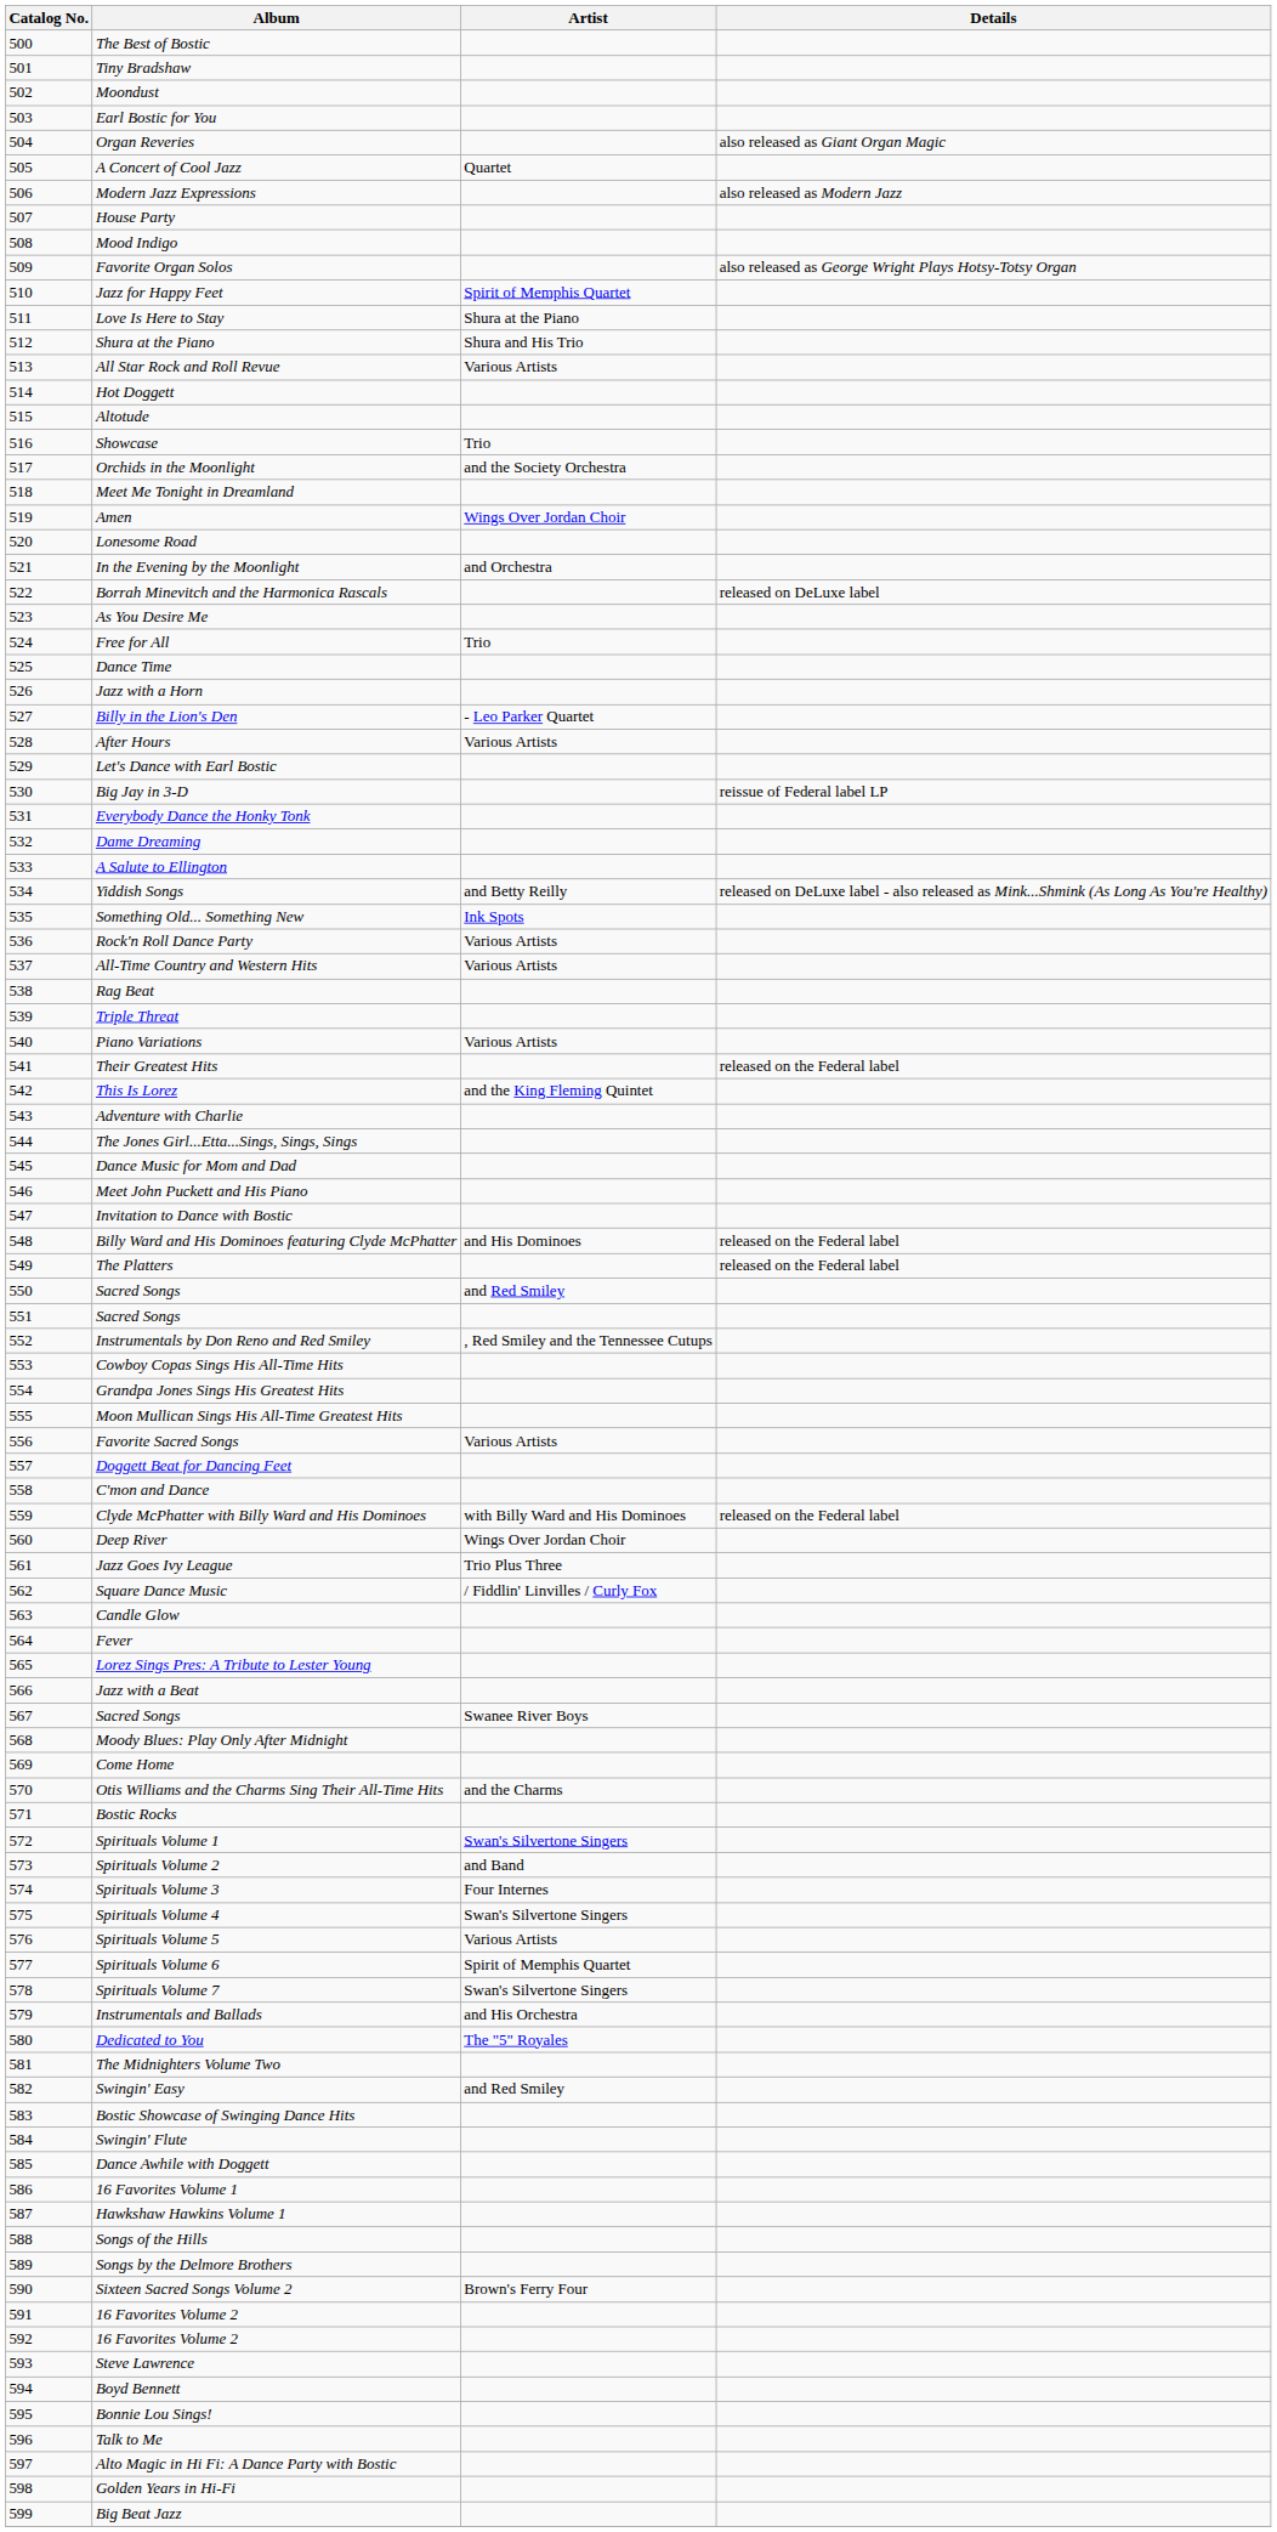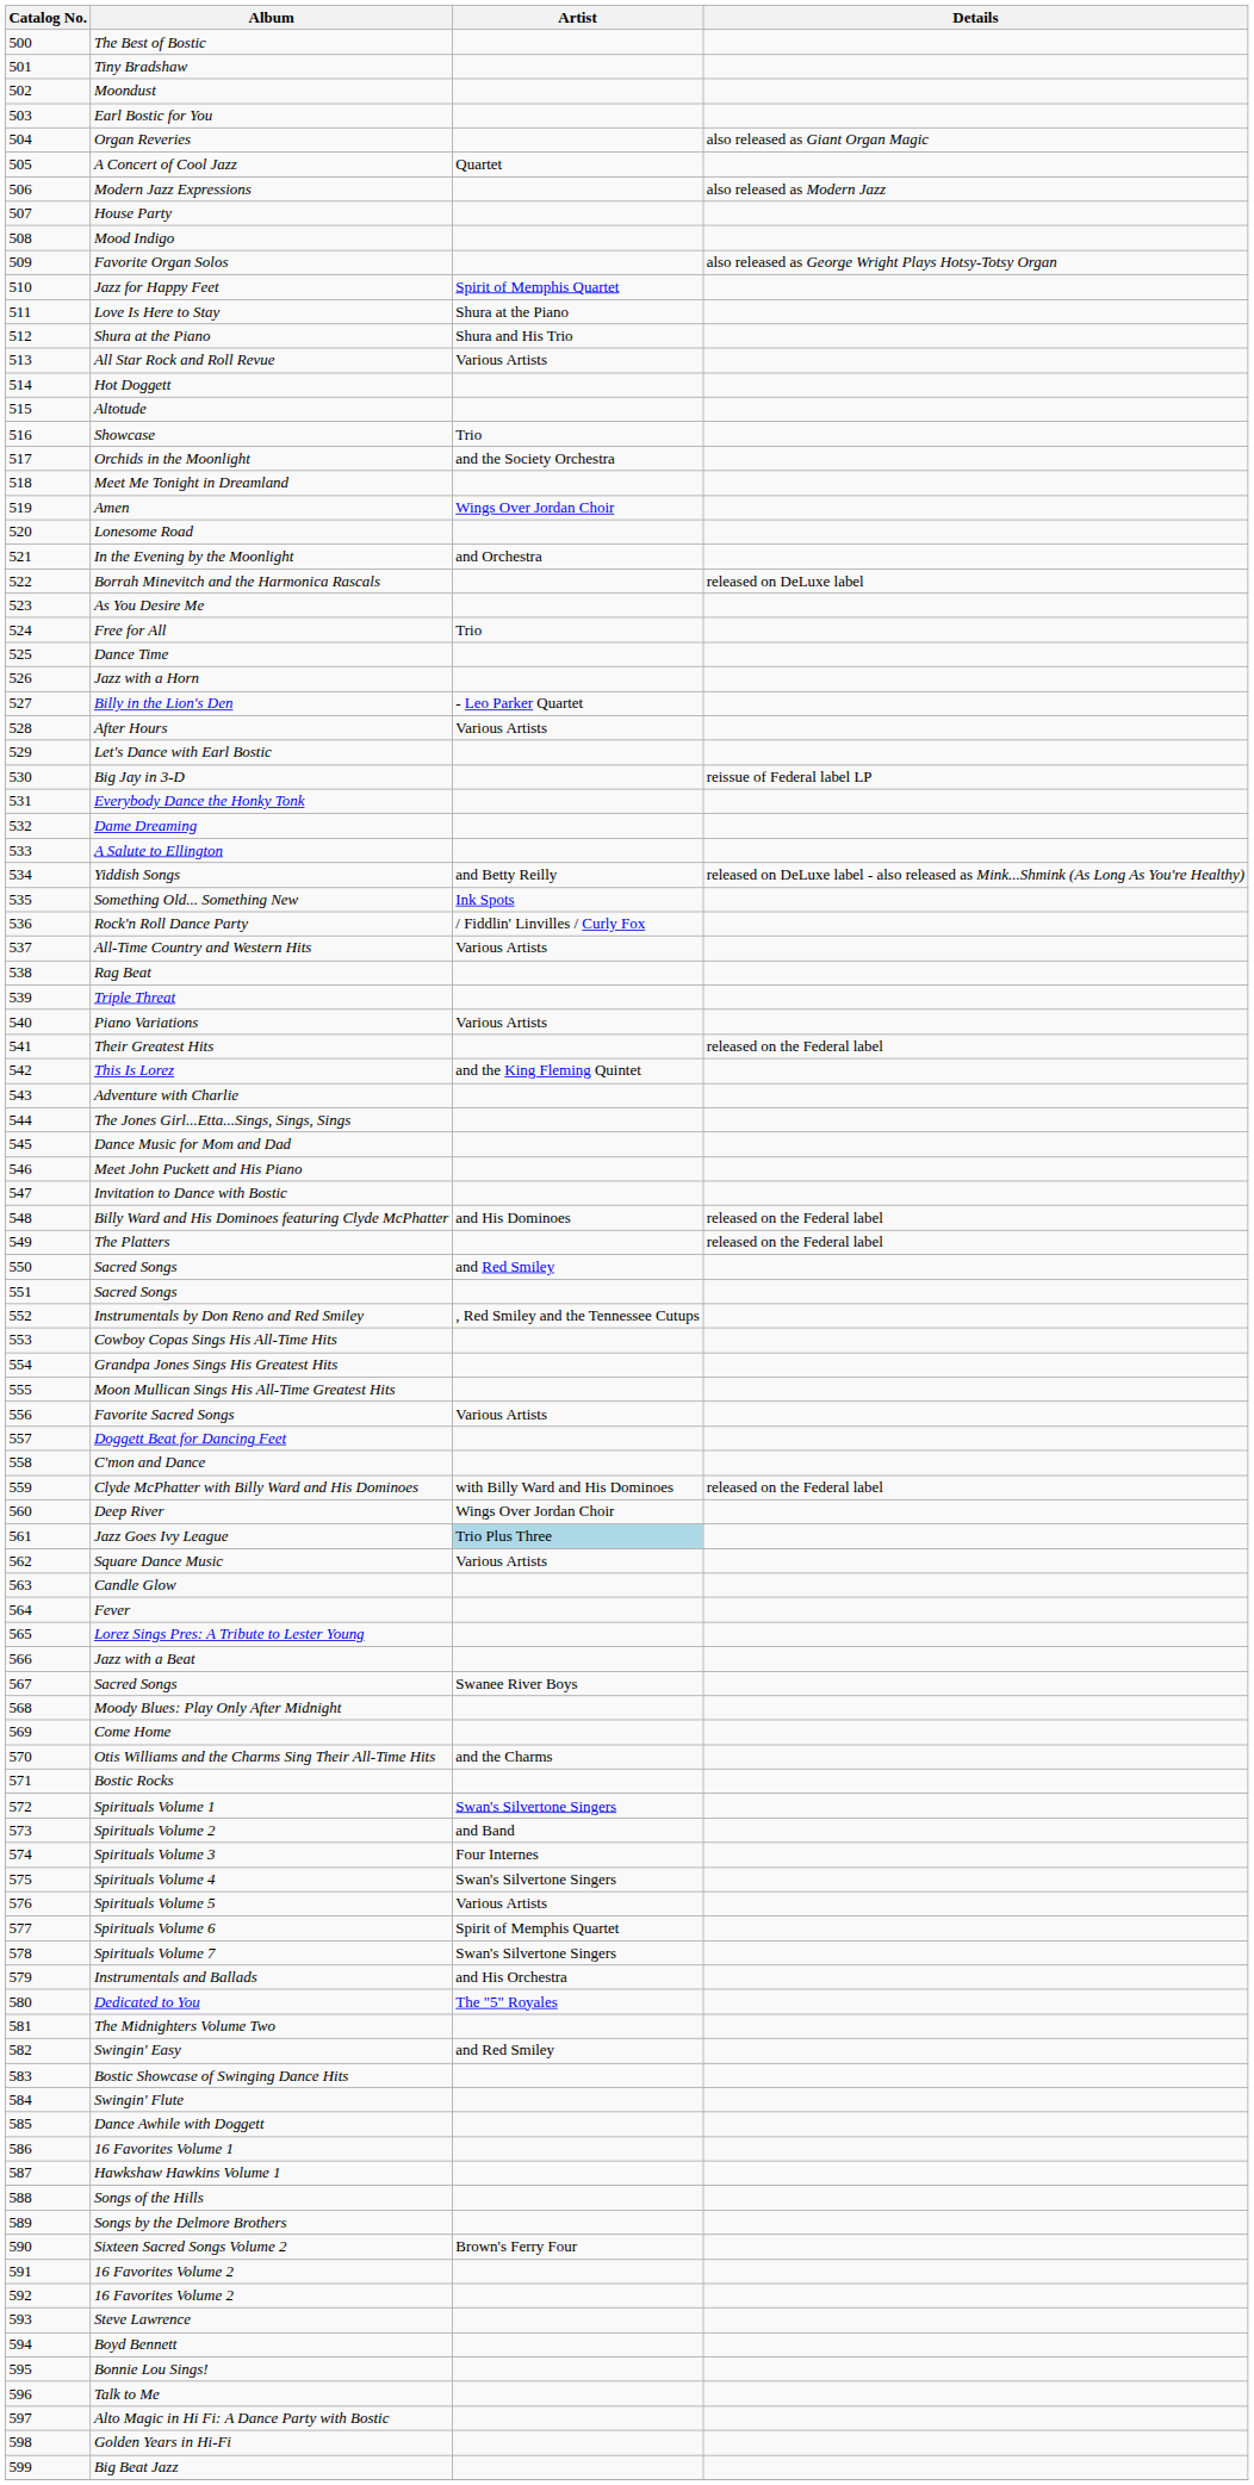 <table class="wikitable sortable">
 <tr>
 <th>Catalog No.</th>
 <th>Album</th>
 <th>Artist</th>
 <th>Details</th>
 </tr>
 <tr>
 <td>500</td>
 <td><em>The Best of Bostic</em></td>
 <td></td>
 <td></td>
 </tr>
 <tr>
 <td>501</td>
 <td><em>Tiny Bradshaw</em></td>
 <td></td>
 <td></td>
 </tr>
 <tr>
 <td>502</td>
 <td><em>Moondust</em></td>
 <td></td>
 <td></td>
 </tr>
 <tr>
 <td>503</td>
 <td><em>Earl Bostic for You</em></td>
 <td></td>
 <td></td>
 </tr>
 <tr>
 <td>504</td>
 <td><em>Organ Reveries</em></td>
 <td></td>
 <td>also released as <em>Giant Organ Magic</em></td>
 </tr>
 <tr>
 <td>505</td>
 <td><em>A Concert of Cool Jazz</em></td>
 <td> Quartet</td>
 <td></td>
 </tr>
 <tr>
 <td>506</td>
 <td><em>Modern Jazz Expressions</em></td>
 <td></td>
 <td>also released as <em>Modern Jazz</em></td>
 </tr>
 <tr>
 <td>507</td>
 <td><em>House Party</em></td>
 <td></td>
 <td></td>
 </tr>
 <tr>
 <td>508</td>
 <td><em>Mood Indigo</em></td>
 <td></td>
 <td></td>
 </tr>
 <tr>
 <td>509</td>
 <td><em>Favorite Organ Solos</em></td>
 <td></td>
 <td>also released as <em>George Wright Plays Hotsy-Totsy Organ</em></td>
 </tr>
 <tr>
 <td>510</td>
 <td><em>Jazz for Happy Feet</em></td>
 <td><a href='#'>Spirit of Memphis Quartet</a></td>
 <td></td>
 </tr>
 <tr>
 <td>511</td>
 <td><em>Love Is Here to Stay</em></td>
 <td>Shura at the Piano</td>
 <td></td>
 </tr>
 <tr>
 <td>512</td>
 <td><em>Shura at the Piano</em></td>
 <td>Shura and His Trio</td>
 <td></td>
 </tr>
 <tr>
 <td>513</td>
 <td><em>All Star Rock and Roll Revue</em></td>
 <td>Various Artists</td>
 <td></td>
 </tr>
 <tr>
 <td>514</td>
 <td><em>Hot Doggett</em></td>
 <td></td>
 <td></td>
 </tr>
 <tr>
 <td>515</td>
 <td><em>Altotude</em></td>
 <td></td>
 <td></td>
 </tr>
 <tr>
 <td>516</td>
 <td><em>Showcase</em></td>
 <td> Trio</td>
 <td></td>
 </tr>
 <tr>
 <td>517</td>
 <td><em>Orchids in the Moonlight</em></td>
 <td> and the Society Orchestra</td>
 <td></td>
 </tr>
 <tr>
 <td>518</td>
 <td><em>Meet Me Tonight in Dreamland</em></td>
 <td></td>
 <td></td>
 </tr>
 <tr>
 <td>519</td>
 <td><em>Amen</em></td>
 <td><a href='#'>Wings Over Jordan Choir</a></td>
 <td></td>
 </tr>
 <tr>
 <td>520</td>
 <td><em>Lonesome Road</em></td>
 <td></td>
 <td></td>
 </tr>
 <tr>
 <td>521</td>
 <td><em>In the Evening by the Moonlight</em></td>
 <td> and Orchestra</td>
 <td></td>
 </tr>
 <tr>
 <td>522</td>
 <td><em>Borrah Minevitch and the Harmonica Rascals</em></td>
 <td></td>
 <td>released on DeLuxe label</td>
 </tr>
 <tr>
 <td>523</td>
 <td><em>As You Desire Me</em></td>
 <td></td>
 <td></td>
 </tr>
 <tr>
 <td>524</td>
 <td><em>Free for All</em></td>
 <td> Trio</td>
 <td></td>
 </tr>
 <tr>
 <td>525</td>
 <td><em>Dance Time</em></td>
 <td></td>
 <td></td>
 </tr>
 <tr>
 <td>526</td>
 <td><em>Jazz with a Horn</em></td>
 <td></td>
 <td></td>
 </tr>
 <tr>
 <td>527</td>
 <td><em><a href='#'>Billy in the Lion's Den</a></em></td>
 <td> - <a href='#'>Leo Parker</a> Quartet</td>
 <td></td>
 </tr>
 <tr>
 <td>528</td>
 <td><em>After Hours</em></td>
 <td>Various Artists</td>
 <td></td>
 </tr>
 <tr>
 <td>529</td>
 <td><em>Let's Dance with Earl Bostic</em></td>
 <td></td>
 <td></td>
 </tr>
 <tr>
 <td>530</td>
 <td><em>Big Jay in 3-D</em></td>
 <td></td>
 <td>reissue of Federal label LP</td>
 </tr>
 <tr>
 <td>531</td>
 <td><em><a href='#'>Everybody Dance the Honky Tonk</a></em></td>
 <td></td>
 <td></td>
 </tr>
 <tr>
 <td>532</td>
 <td><em><a href='#'>Dame Dreaming</a></em></td>
 <td></td>
 <td></td>
 </tr>
 <tr>
 <td>533</td>
 <td><em><a href='#'>A Salute to Ellington</a></em></td>
 <td></td>
 <td></td>
 </tr>
 <tr>
 <td>534</td>
 <td><em>Yiddish Songs</em></td>
 <td> and Betty Reilly</td>
 <td>released on DeLuxe label - also released as <em>Mink...Shmink (As Long As You're Healthy)</em></td>
 </tr>
 <tr>
 <td>535</td>
 <td><em>Something Old... Something New</em></td>
 <td><a href='#'>Ink Spots</a></td>
 <td></td>
 </tr>
 <tr>
 <td>536</td>
 <td><em>Rock'n Roll Dance Party</em></td>
-<td>Various Artists</td>
+<td> / Fiddlin' Linvilles / <a href='#'>Curly Fox</a></td>
 <td></td>
 </tr>
 <tr>
 <td>537</td>
 <td><em>All-Time Country and Western Hits</em></td>
 <td>Various Artists</td>
 <td></td>
 </tr>
 <tr>
 <td>538</td>
 <td><em>Rag Beat</em></td>
 <td></td>
 <td></td>
 </tr>
 <tr>
 <td>539</td>
 <td><em><a href='#'>Triple Threat</a></em></td>
 <td></td>
 <td></td>
 </tr>
 <tr>
 <td>540</td>
 <td><em>Piano Variations</em></td>
 <td>Various Artists</td>
 <td></td>
 </tr>
 <tr>
 <td>541</td>
 <td><em>Their Greatest Hits</em></td>
 <td></td>
 <td>released on the Federal label</td>
 </tr>
 <tr>
 <td>542</td>
 <td><em><a href='#'>This Is Lorez</a></em></td>
 <td> and the <a href='#'>King Fleming</a> Quintet</td>
 <td></td>
 </tr>
 <tr>
 <td>543</td>
 <td><em>Adventure with Charlie</em></td>
 <td></td>
 <td></td>
 </tr>
 <tr>
 <td>544</td>
 <td><em>The Jones Girl...Etta...Sings, Sings, Sings</em></td>
 <td></td>
 <td></td>
 </tr>
 <tr>
 <td>545</td>
 <td><em>Dance Music for Mom and Dad</em></td>
 <td></td>
 <td></td>
 </tr>
 <tr>
 <td>546</td>
 <td><em>Meet John Puckett and His Piano</em></td>
 <td></td>
 <td></td>
 </tr>
 <tr>
 <td>547</td>
 <td><em>Invitation to Dance with Bostic</em></td>
 <td></td>
 <td></td>
 </tr>
 <tr>
 <td>548</td>
 <td><em>Billy Ward and His Dominoes featuring Clyde McPhatter</em></td>
 <td> and His Dominoes</td>
 <td>released on the Federal label</td>
 </tr>
 <tr>
 <td>549</td>
 <td><em>The Platters</em></td>
 <td></td>
 <td>released on the Federal label</td>
 </tr>
 <tr>
 <td>550</td>
 <td><em>Sacred Songs</em></td>
 <td> and <a href='#'>Red Smiley</a></td>
 <td></td>
 </tr>
 <tr>
 <td>551</td>
 <td><em>Sacred Songs</em></td>
 <td></td>
 <td></td>
 </tr>
 <tr>
 <td>552</td>
 <td><em>Instrumentals by Don Reno and Red Smiley</em></td>
 <td>, Red Smiley and the Tennessee Cutups</td>
 <td></td>
 </tr>
 <tr>
 <td>553</td>
 <td><em>Cowboy Copas Sings His All-Time Hits</em></td>
 <td></td>
 <td></td>
 </tr>
 <tr>
 <td>554</td>
 <td><em>Grandpa Jones Sings His Greatest Hits</em></td>
 <td></td>
 <td></td>
 </tr>
 <tr>
 <td>555</td>
 <td><em>Moon Mullican Sings His All-Time Greatest Hits</em></td>
 <td></td>
 <td></td>
 </tr>
 <tr>
 <td>556</td>
 <td><em>Favorite Sacred Songs</em></td>
 <td>Various Artists</td>
 <td></td>
 </tr>
 <tr>
 <td>557</td>
 <td><em><a href='#'>Doggett Beat for Dancing Feet</a></em></td>
 <td></td>
 <td></td>
 </tr>
 <tr>
 <td>558</td>
 <td><em>C'mon and Dance</em></td>
 <td></td>
 <td></td>
 </tr>
 <tr>
 <td>559</td>
 <td><em>Clyde McPhatter with Billy Ward and His Dominoes</em></td>
 <td> with Billy Ward and His Dominoes</td>
 <td>released on the Federal label</td>
 </tr>
 <tr>
 <td>560</td>
 <td><em>Deep River</em></td>
 <td>Wings Over Jordan Choir</td>
 <td></td>
 </tr>
 <tr>
 <td>561</td>
 <td><em>Jazz Goes Ivy League</em></td>
-<td> Trio Plus Three</td>
+<td style="background: lightblue;"> Trio Plus Three</td>
 <td></td>
 </tr>
 <tr>
 <td>562</td>
 <td><em>Square Dance Music</em></td>
-<td> / Fiddlin' Linvilles / <a href='#'>Curly Fox</a></td>
+<td>Various Artists</td>
 <td></td>
 </tr>
 <tr>
 <td>563</td>
 <td><em>Candle Glow</em></td>
 <td></td>
 <td></td>
 </tr>
 <tr>
 <td>564</td>
 <td><em>Fever</em></td>
 <td></td>
 <td></td>
 </tr>
 <tr>
 <td>565</td>
 <td><em><a href='#'>Lorez Sings Pres: A Tribute to Lester Young</a></em></td>
 <td></td>
 <td></td>
 </tr>
 <tr>
 <td>566</td>
 <td><em>Jazz with a Beat</em></td>
 <td></td>
 <td></td>
 </tr>
 <tr>
 <td>567</td>
 <td><em>Sacred Songs</em></td>
 <td>Swanee River Boys</td>
 <td></td>
 </tr>
 <tr>
 <td>568</td>
 <td><em>Moody Blues: Play Only After Midnight</em></td>
 <td></td>
 <td></td>
 </tr>
 <tr>
 <td>569</td>
 <td><em>Come Home</em></td>
 <td></td>
 <td></td>
 </tr>
 <tr>
 <td>570</td>
 <td><em>Otis Williams and the Charms Sing Their All-Time Hits</em></td>
 <td> and the Charms</td>
 <td></td>
 </tr>
 <tr>
 <td>571</td>
 <td><em>Bostic Rocks</em></td>
 <td></td>
 <td></td>
 </tr>
 <tr>
 <td>572</td>
 <td><em>Spirituals Volume 1</em></td>
 <td><a href='#'>Swan's Silvertone Singers</a></td>
 <td></td>
 </tr>
 <tr>
 <td>573</td>
 <td><em>Spirituals Volume 2</em></td>
 <td> and Band</td>
 <td></td>
 </tr>
 <tr>
 <td>574</td>
 <td><em>Spirituals Volume 3</em></td>
 <td>Four Internes</td>
 <td></td>
 </tr>
 <tr>
 <td>575</td>
 <td><em>Spirituals Volume 4</em></td>
 <td>Swan's Silvertone Singers</td>
 <td></td>
 </tr>
 <tr>
 <td>576</td>
 <td><em>Spirituals Volume 5</em></td>
 <td>Various Artists</td>
 <td></td>
 </tr>
 <tr>
 <td>577</td>
 <td><em>Spirituals Volume 6</em></td>
 <td>Spirit of Memphis Quartet</td>
 <td></td>
 </tr>
 <tr>
 <td>578</td>
 <td><em>Spirituals Volume 7</em></td>
 <td>Swan's Silvertone Singers</td>
 <td></td>
 </tr>
 <tr>
 <td>579</td>
 <td><em>Instrumentals and Ballads</em></td>
 <td> and His Orchestra</td>
 <td></td>
 </tr>
 <tr>
 <td>580</td>
 <td><em><a href='#'>Dedicated to You</a></em></td>
 <td><a href='#'>The "5" Royales</a></td>
 <td></td>
 </tr>
 <tr>
 <td>581</td>
 <td><em>The Midnighters Volume Two</em></td>
 <td></td>
 <td></td>
 </tr>
 <tr>
 <td>582</td>
 <td><em>Swingin' Easy</em></td>
 <td> and Red Smiley</td>
 <td></td>
 </tr>
 <tr>
 <td>583</td>
 <td><em>Bostic Showcase of Swinging Dance Hits</em></td>
 <td></td>
 <td></td>
 </tr>
 <tr>
 <td>584</td>
 <td><em>Swingin' Flute</em></td>
 <td></td>
 <td></td>
 </tr>
 <tr>
 <td>585</td>
 <td><em>Dance Awhile with Doggett</em></td>
 <td></td>
 <td></td>
 </tr>
 <tr>
 <td>586</td>
 <td><em>16 Favorites Volume 1</em></td>
 <td></td>
 <td></td>
 </tr>
 <tr>
 <td>587</td>
 <td><em>Hawkshaw Hawkins Volume 1</em></td>
 <td></td>
 <td></td>
 </tr>
 <tr>
 <td>588</td>
 <td><em>Songs of the Hills</em></td>
 <td></td>
 <td></td>
 </tr>
 <tr>
 <td>589</td>
 <td><em>Songs by the Delmore Brothers</em></td>
 <td></td>
 <td></td>
 </tr>
 <tr>
 <td>590</td>
 <td><em>Sixteen Sacred Songs Volume 2</em></td>
 <td>Brown's Ferry Four</td>
 <td></td>
 </tr>
 <tr>
 <td>591</td>
 <td><em>16 Favorites Volume 2</em></td>
 <td></td>
 <td></td>
 </tr>
 <tr>
 <td>592</td>
 <td><em>16 Favorites Volume 2</em></td>
 <td></td>
 <td></td>
 </tr>
 <tr>
 <td>593</td>
 <td><em>Steve Lawrence</em></td>
 <td></td>
 <td></td>
 </tr>
 <tr>
 <td>594</td>
 <td><em>Boyd Bennett</em></td>
 <td></td>
 <td></td>
 </tr>
 <tr>
 <td>595</td>
 <td><em>Bonnie Lou Sings!</em></td>
 <td></td>
 <td></td>
 </tr>
 <tr>
 <td>596</td>
 <td><em>Talk to Me</em></td>
 <td></td>
 <td></td>
 </tr>
 <tr>
 <td>597</td>
 <td><em>Alto Magic in Hi Fi: A Dance Party with Bostic</em></td>
 <td></td>
 <td></td>
 </tr>
 <tr>
 <td>598</td>
 <td><em>Golden Years in Hi-Fi</em></td>
 <td></td>
 <td></td>
 </tr>
 <tr>
 <td>599</td>
 <td><em>Big Beat Jazz</em></td>
 <td></td>
 <td></td>
 </tr>
 <tr>
 </tr>
 </table>
